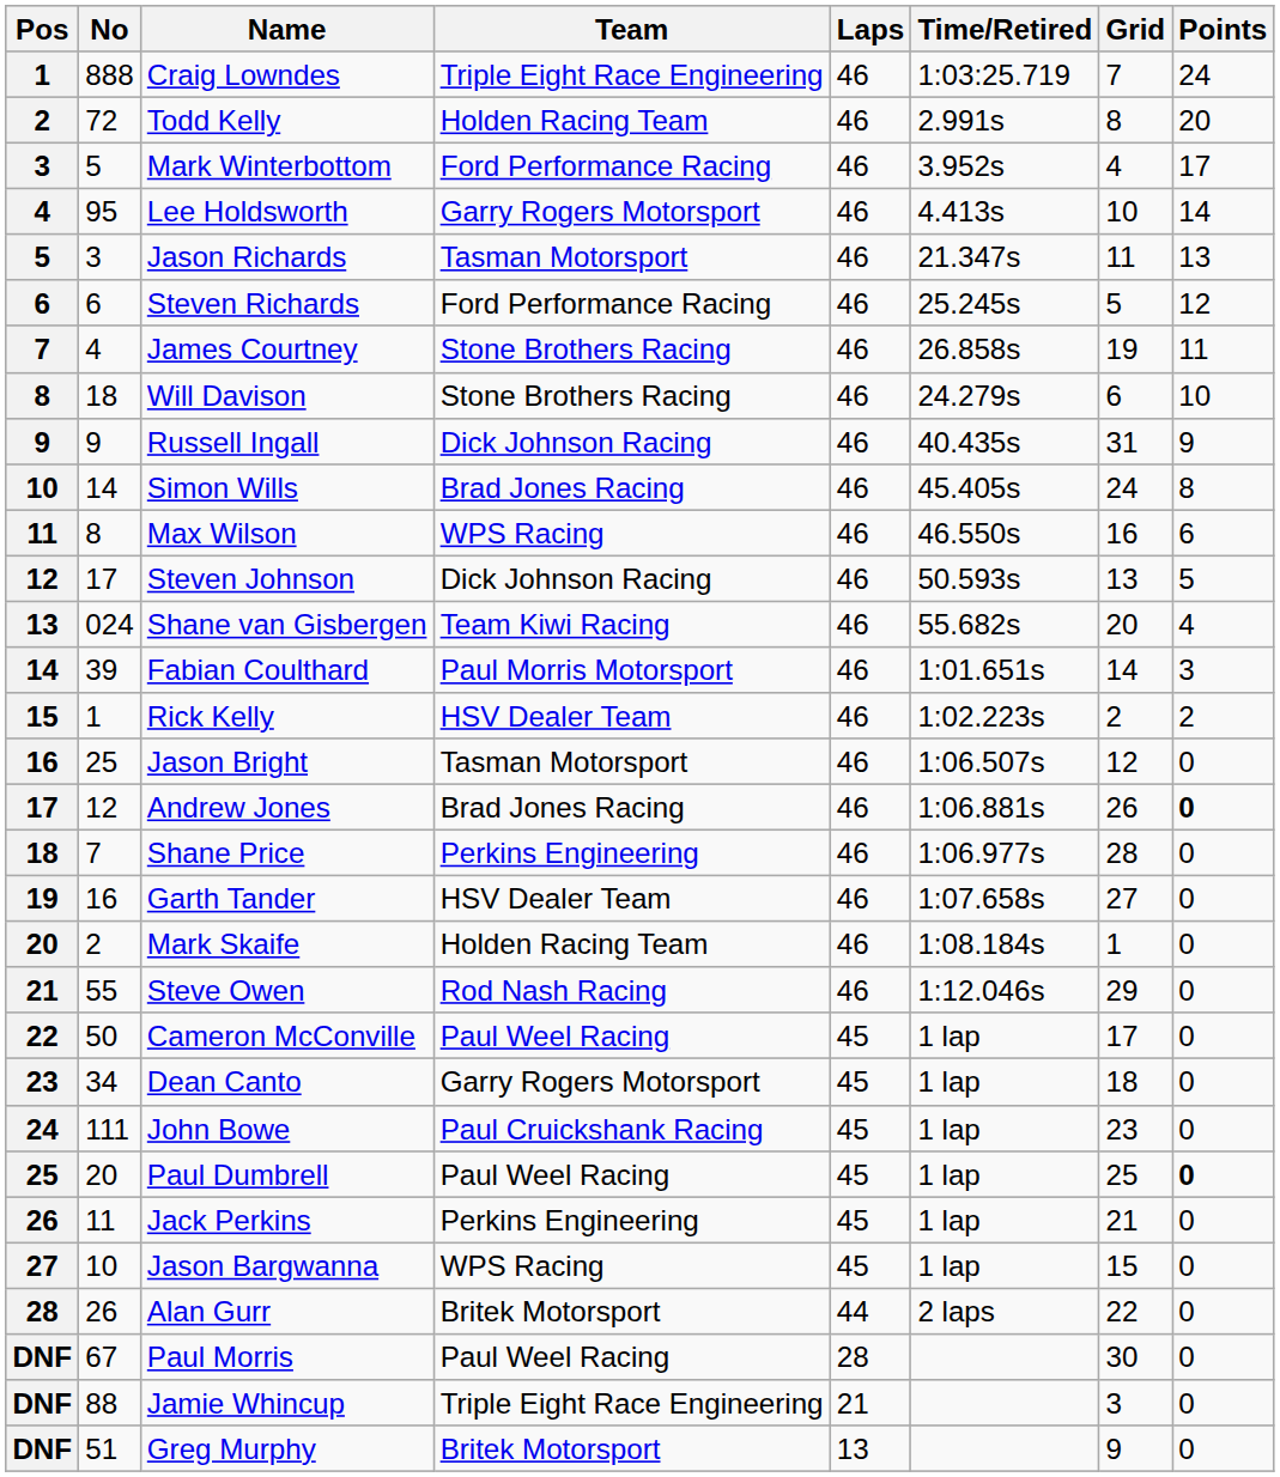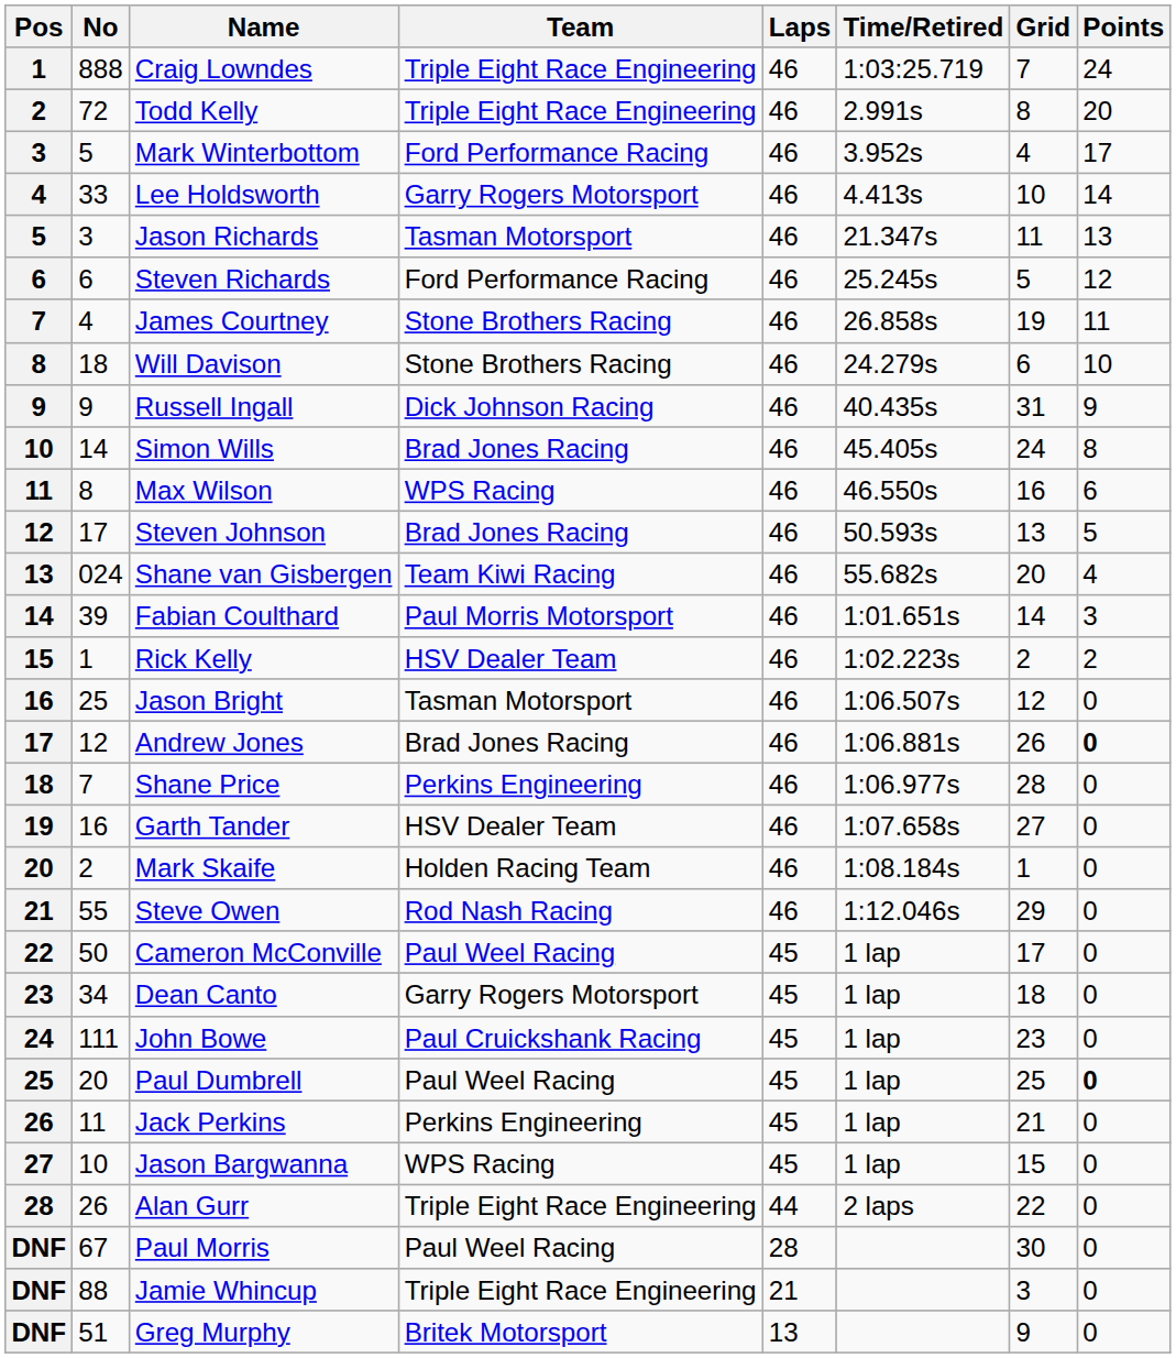 <table class="wikitable" style="font-size: 95%;">
 <tr>
 <th>Pos</th>
 <th>No</th>
 <th>Name</th>
 <th>Team</th>
 <th>Laps</th>
 <th>Time/Retired</th>
 <th>Grid</th>
 <th>Points</th>
 </tr>
 <tr>
 <th>1</th>
 <td>888</td>
 <td> <a href='#'>Craig Lowndes</a></td>
 <td><a href='#'>Triple Eight Race Engineering</a></td>
 <td>46</td>
 <td>1:03:25.719</td>
 <td>7</td>
 <td>24</td>
 </tr>
 <tr>
 <th>2</th>
 <td>72</td>
 <td> <a href='#'>Todd Kelly</a></td>
-<td><a href='#'>Holden Racing Team</a></td>
+<td><a href='#'>Triple Eight Race Engineering</a></td>
 <td>46</td>
 <td>2.991s</td>
 <td>8</td>
 <td>20</td>
 </tr>
 <tr>
 <th>3</th>
 <td>5</td>
 <td> <a href='#'>Mark Winterbottom</a></td>
 <td><a href='#'>Ford Performance Racing</a></td>
 <td>46</td>
 <td>3.952s</td>
 <td>4</td>
 <td>17</td>
 </tr>
 <tr>
 <th>4</th>
-<td>95</td>
+<td>33</td>
 <td> <a href='#'>Lee Holdsworth</a></td>
 <td><a href='#'>Garry Rogers Motorsport</a></td>
 <td>46</td>
 <td>4.413s</td>
 <td>10</td>
 <td>14</td>
 </tr>
 <tr>
 <th>5</th>
 <td>3</td>
 <td> <a href='#'>Jason Richards</a></td>
 <td><a href='#'>Tasman Motorsport</a></td>
 <td>46</td>
 <td>21.347s</td>
 <td>11</td>
 <td>13</td>
 </tr>
 <tr>
 <th>6</th>
 <td>6</td>
 <td> <a href='#'>Steven Richards</a></td>
 <td>Ford Performance Racing</td>
 <td>46</td>
 <td>25.245s</td>
 <td>5</td>
 <td>12</td>
 </tr>
 <tr>
 <th>7</th>
 <td>4</td>
 <td> <a href='#'>James Courtney</a></td>
 <td><a href='#'>Stone Brothers Racing</a></td>
 <td>46</td>
 <td>26.858s</td>
 <td>19</td>
 <td>11</td>
 </tr>
 <tr>
 <th>8</th>
 <td>18</td>
 <td> <a href='#'>Will Davison</a></td>
 <td>Stone Brothers Racing</td>
 <td>46</td>
 <td>24.279s</td>
 <td>6</td>
 <td>10</td>
 </tr>
 <tr>
 <th>9</th>
 <td>9</td>
 <td> <a href='#'>Russell Ingall</a></td>
 <td><a href='#'>Dick Johnson Racing</a></td>
 <td>46</td>
 <td>40.435s</td>
 <td>31</td>
 <td>9</td>
 </tr>
 <tr>
 <th>10</th>
 <td>14</td>
 <td> <a href='#'>Simon Wills</a></td>
 <td><a href='#'>Brad Jones Racing</a></td>
 <td>46</td>
 <td>45.405s</td>
 <td>24</td>
 <td>8</td>
 </tr>
 <tr>
 <th>11</th>
 <td>8</td>
 <td> <a href='#'>Max Wilson</a></td>
 <td><a href='#'>WPS Racing</a></td>
 <td>46</td>
 <td>46.550s</td>
 <td>16</td>
 <td>6</td>
 </tr>
 <tr>
 <th>12</th>
 <td>17</td>
 <td> <a href='#'>Steven Johnson</a></td>
-<td>Dick Johnson Racing</td>
+<td><a href='#'>Brad Jones Racing</a></td>
 <td>46</td>
 <td>50.593s</td>
 <td>13</td>
 <td>5</td>
 </tr>
 <tr>
 <th>13</th>
 <td>024</td>
 <td> <a href='#'>Shane van Gisbergen</a></td>
 <td><a href='#'>Team Kiwi Racing</a></td>
 <td>46</td>
 <td>55.682s</td>
 <td>20</td>
 <td>4</td>
 </tr>
 <tr>
 <th>14</th>
 <td>39</td>
 <td> <a href='#'>Fabian Coulthard</a></td>
 <td><a href='#'>Paul Morris Motorsport</a></td>
 <td>46</td>
 <td>1:01.651s</td>
 <td>14</td>
 <td>3</td>
 </tr>
 <tr>
 <th>15</th>
 <td>1</td>
 <td> <a href='#'>Rick Kelly</a></td>
 <td><a href='#'>HSV Dealer Team</a></td>
 <td>46</td>
 <td>1:02.223s</td>
 <td>2</td>
 <td>2</td>
 </tr>
 <tr>
 <th>16</th>
 <td>25</td>
 <td> <a href='#'>Jason Bright</a></td>
 <td>Tasman Motorsport</td>
 <td>46</td>
 <td>1:06.507s</td>
 <td>12</td>
 <td>0</td>
 </tr>
 <tr>
 <th>17</th>
 <td>12</td>
 <td> <a href='#'>Andrew Jones</a></td>
 <td>Brad Jones Racing</td>
 <td>46</td>
 <td>1:06.881s</td>
 <td>26</td>
 <td><strong>0</strong></td>
 </tr>
 <tr>
 <th>18</th>
 <td>7</td>
 <td> <a href='#'>Shane Price</a></td>
 <td><a href='#'>Perkins Engineering</a></td>
 <td>46</td>
 <td>1:06.977s</td>
 <td>28</td>
 <td>0</td>
 </tr>
 <tr>
 <th>19</th>
 <td>16</td>
 <td> <a href='#'>Garth Tander</a></td>
 <td>HSV Dealer Team</td>
 <td>46</td>
 <td>1:07.658s</td>
 <td>27</td>
 <td>0</td>
 </tr>
 <tr>
 <th>20</th>
 <td>2</td>
 <td> <a href='#'>Mark Skaife</a></td>
 <td>Holden Racing Team</td>
 <td>46</td>
 <td>1:08.184s</td>
 <td>1</td>
 <td>0</td>
 </tr>
 <tr>
 <th>21</th>
 <td>55</td>
 <td> <a href='#'>Steve Owen</a></td>
 <td><a href='#'>Rod Nash Racing</a></td>
 <td>46</td>
 <td>1:12.046s</td>
 <td>29</td>
 <td>0</td>
 </tr>
 <tr>
 <th>22</th>
 <td>50</td>
 <td> <a href='#'>Cameron McConville</a></td>
 <td><a href='#'>Paul Weel Racing</a></td>
 <td>45</td>
 <td>1 lap</td>
 <td>17</td>
 <td>0</td>
 </tr>
 <tr>
 <th>23</th>
 <td>34</td>
 <td> <a href='#'>Dean Canto</a></td>
 <td>Garry Rogers Motorsport</td>
 <td>45</td>
 <td>1 lap</td>
 <td>18</td>
 <td>0</td>
 </tr>
 <tr>
 <th>24</th>
 <td>111</td>
 <td> <a href='#'>John Bowe</a></td>
 <td><a href='#'>Paul Cruickshank Racing</a></td>
 <td>45</td>
 <td>1 lap</td>
 <td>23</td>
 <td>0</td>
 </tr>
 <tr>
 <th>25</th>
 <td>20</td>
 <td> <a href='#'>Paul Dumbrell</a></td>
 <td>Paul Weel Racing</td>
 <td>45</td>
 <td>1 lap</td>
 <td>25</td>
 <td><strong>0</strong></td>
 </tr>
 <tr>
 <th>26</th>
 <td>11</td>
 <td> <a href='#'>Jack Perkins</a></td>
 <td>Perkins Engineering</td>
 <td>45</td>
 <td>1 lap</td>
 <td>21</td>
 <td>0</td>
 </tr>
 <tr>
 <th>27</th>
 <td>10</td>
 <td> <a href='#'>Jason Bargwanna</a></td>
 <td>WPS Racing</td>
 <td>45</td>
 <td>1 lap</td>
 <td>15</td>
 <td>0</td>
 </tr>
 <tr>
 <th>28</th>
 <td>26</td>
 <td> <a href='#'>Alan Gurr</a></td>
-<td>Britek Motorsport</td>
+<td>Triple Eight Race Engineering</td>
 <td>44</td>
 <td>2 laps</td>
 <td>22</td>
 <td>0</td>
 </tr>
 <tr>
 <th>DNF</th>
 <td>67</td>
 <td> <a href='#'>Paul Morris</a></td>
 <td>Paul Weel Racing</td>
 <td>28</td>
 <td></td>
 <td>30</td>
 <td>0</td>
 </tr>
 <tr>
 <th>DNF</th>
 <td>88</td>
 <td> <a href='#'>Jamie Whincup</a></td>
 <td>Triple Eight Race Engineering</td>
 <td>21</td>
 <td></td>
 <td>3</td>
 <td>0</td>
 </tr>
 <tr>
 <th>DNF</th>
 <td>51</td>
 <td> <a href='#'>Greg Murphy</a></td>
 <td><a href='#'>Britek Motorsport</a></td>
 <td>13</td>
 <td></td>
 <td>9</td>
 <td>0</td>
 </tr>
 </table>
